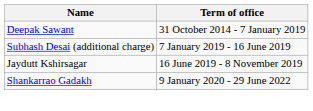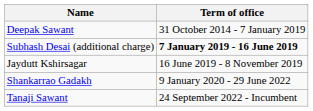 <table class="wikitable">
 <tr>
 <th>Name</th>
 <th>Term of office</th>
 </tr>
 <tr>
 <td><a href='#'>Deepak Sawant</a></td>
 <td>31 October 2014 - 7 January 2019</td>
 </tr>
 <tr>
 <td><a href='#'>Subhash Desai</a> (additional charge)</td>
-<td>7 January 2019 - 16 June  2019</td>
+<td><strong>7 January 2019 - 16 June  2019</strong></td>
 </tr>
 <tr>
 <td>Jaydutt Kshirsagar</td>
 <td>16 June  2019 - 8 November 2019</td>
 </tr>
 <tr>
 <td><a href='#'>Shankarrao Gadakh</a></td>
 <td>9 January 2020 - 29 June 2022</td>
 </tr>
+<tr>
+<td><a href='#'>Tanaji Sawant</a></td>
+<td>24 September 2022 - Incumbent</td>
+</tr>
 </table>
